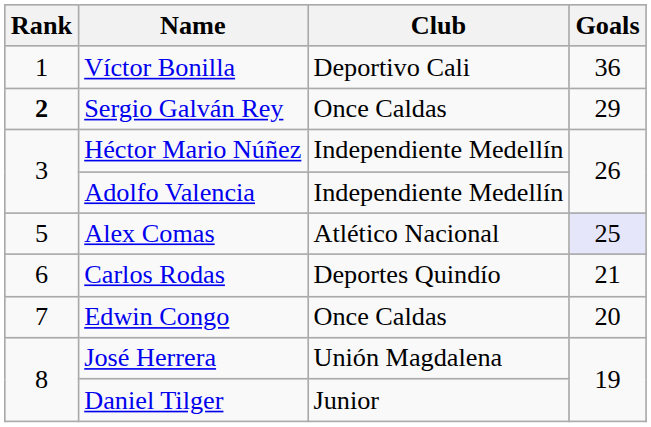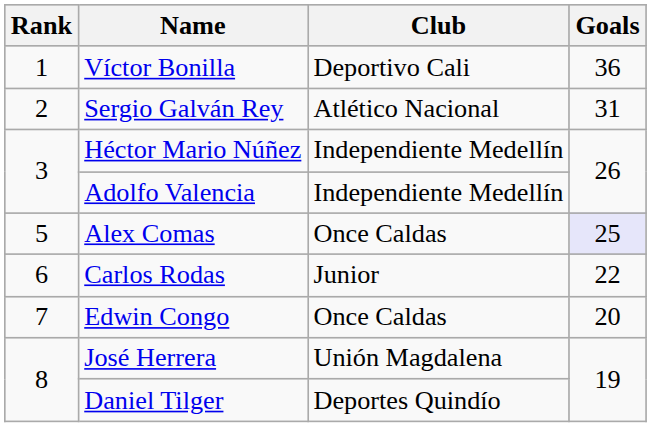 <table class="wikitable" border="1">
 <tr>
 <th>Rank</th>
 <th>Name</th>
 <th>Club</th>
 <th>Goals</th>
 </tr>
 <tr>
 <td align=center>1</td>
 <td> <a href='#'>Víctor Bonilla</a></td>
 <td>Deportivo Cali</td>
 <td align=center>36</td>
 </tr>
 <tr>
-<td align=center><strong>2</strong></td>
+<td align=center>2</td>
 <td> <a href='#'>Sergio Galván Rey</a></td>
-<td>Once Caldas</td>
-<td align=center>29</td>
+<td>Atlético Nacional</td>
+<td align=center>31</td>
 </tr>
 <tr>
 <td rowspan=2 align=center>3</td>
 <td> <a href='#'>Héctor Mario Núñez</a></td>
 <td>Independiente Medellín</td>
 <td rowspan=2 align=center>26</td>
 </tr>
 <tr>
 <td> <a href='#'>Adolfo Valencia</a></td>
 <td>Independiente Medellín</td>
 </tr>
 <tr>
 <td align=center>5</td>
 <td> <a href='#'>Alex Comas</a></td>
-<td>Atlético Nacional</td>
+<td>Once Caldas</td>
 <td align=center style="background: lavender;">25</td>
 </tr>
 <tr>
 <td align=center>6</td>
 <td> <a href='#'>Carlos Rodas</a></td>
-<td>Deportes Quindío</td>
-<td align=center>21</td>
+<td>Junior</td>
+<td align=center>22</td>
 </tr>
 <tr>
 <td align=center>7</td>
 <td> <a href='#'>Edwin Congo</a></td>
 <td>Once Caldas</td>
 <td align=center>20</td>
 </tr>
 <tr>
 <td rowspan=2 align=center>8</td>
 <td> <a href='#'>José Herrera</a></td>
 <td>Unión Magdalena</td>
 <td rowspan=2 align=center>19</td>
 </tr>
 <tr>
 <td> <a href='#'>Daniel Tilger</a></td>
-<td>Junior</td>
+<td>Deportes Quindío</td>
 </tr>
 </table>
